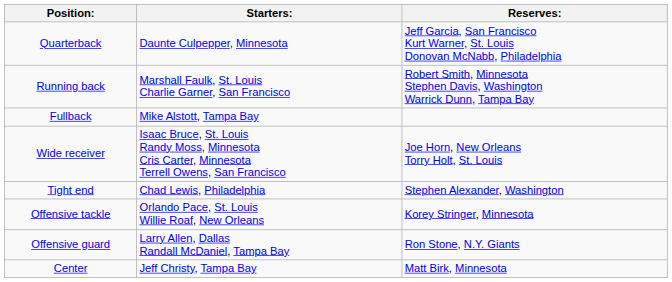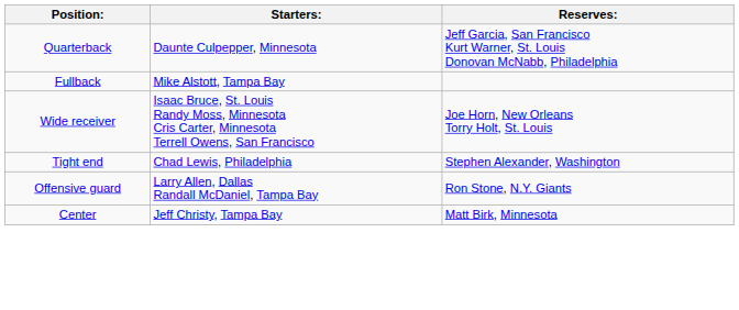 <table class="wikitable" style="width:75%;">
 <tr>
 <th style="width:20%;">Position:</th>
 <th style="width:40%;">Starters:</th>
 <th style="width:40%;">Reserves:</th>
 </tr>
 <tr>
 <td align=center><a href='#'>Quarterback</a></td>
 <td> <a href='#'>Daunte Culpepper</a>, <a href='#'>Minnesota</a></td>
 <td> <a href='#'>Jeff Garcia</a>, <a href='#'>San Francisco</a><br> <a href='#'>Kurt Warner</a>, <a href='#'>St. Louis</a><br> <a href='#'>Donovan McNabb</a>, <a href='#'>Philadelphia</a></td>
-</tr>
-<tr>
-<td align=center><a href='#'>Running back</a></td>
-<td> <a href='#'>Marshall Faulk</a>, <a href='#'>St. Louis</a><br> <a href='#'>Charlie Garner</a>, <a href='#'>San Francisco</a></td>
-<td> <a href='#'>Robert Smith</a>, <a href='#'>Minnesota</a><br> <a href='#'>Stephen Davis</a>, <a href='#'>Washington</a><br> <a href='#'>Warrick Dunn</a>, <a href='#'>Tampa Bay</a></td>
 </tr>
 <tr>
 <td align=center><a href='#'>Fullback</a></td>
 <td> <a href='#'>Mike Alstott</a>, <a href='#'>Tampa Bay</a></td>
 </tr>
 <tr>
 <td align=center><a href='#'>Wide receiver</a></td>
 <td> <a href='#'>Isaac Bruce</a>, <a href='#'>St. Louis</a><br> <a href='#'>Randy Moss</a>, <a href='#'>Minnesota</a><br> <a href='#'>Cris Carter</a>, <a href='#'>Minnesota</a><br> <a href='#'>Terrell Owens</a>, <a href='#'>San Francisco</a></td>
 <td> <a href='#'>Joe Horn</a>, <a href='#'>New Orleans</a><br> <a href='#'>Torry Holt</a>, <a href='#'>St. Louis</a></td>
 </tr>
 <tr>
 <td align=center><a href='#'>Tight end</a></td>
 <td> <a href='#'>Chad Lewis</a>, <a href='#'>Philadelphia</a></td>
 <td> <a href='#'>Stephen Alexander</a>, <a href='#'>Washington</a></td>
 </tr>
 <tr>
-<td align=center><a href='#'>Offensive tackle</a></td>
-<td> <a href='#'>Orlando Pace</a>, <a href='#'>St. Louis</a><br> <a href='#'>Willie Roaf</a>, <a href='#'>New Orleans</a></td>
-<td> <a href='#'>Korey Stringer</a>, <a href='#'>Minnesota</a></td>
-</tr>
-<tr>
 <td align=center><a href='#'>Offensive guard</a></td>
 <td> <a href='#'>Larry Allen</a>, <a href='#'>Dallas</a><br> <a href='#'>Randall McDaniel</a>, <a href='#'>Tampa Bay</a></td>
 <td> <a href='#'>Ron Stone</a>, <a href='#'>N.Y. Giants</a></td>
 </tr>
 <tr>
 <td align=center><a href='#'>Center</a></td>
 <td> <a href='#'>Jeff Christy</a>, <a href='#'>Tampa Bay</a></td>
 <td> <a href='#'>Matt Birk</a>, <a href='#'>Minnesota</a></td>
 </tr>
 </table>
